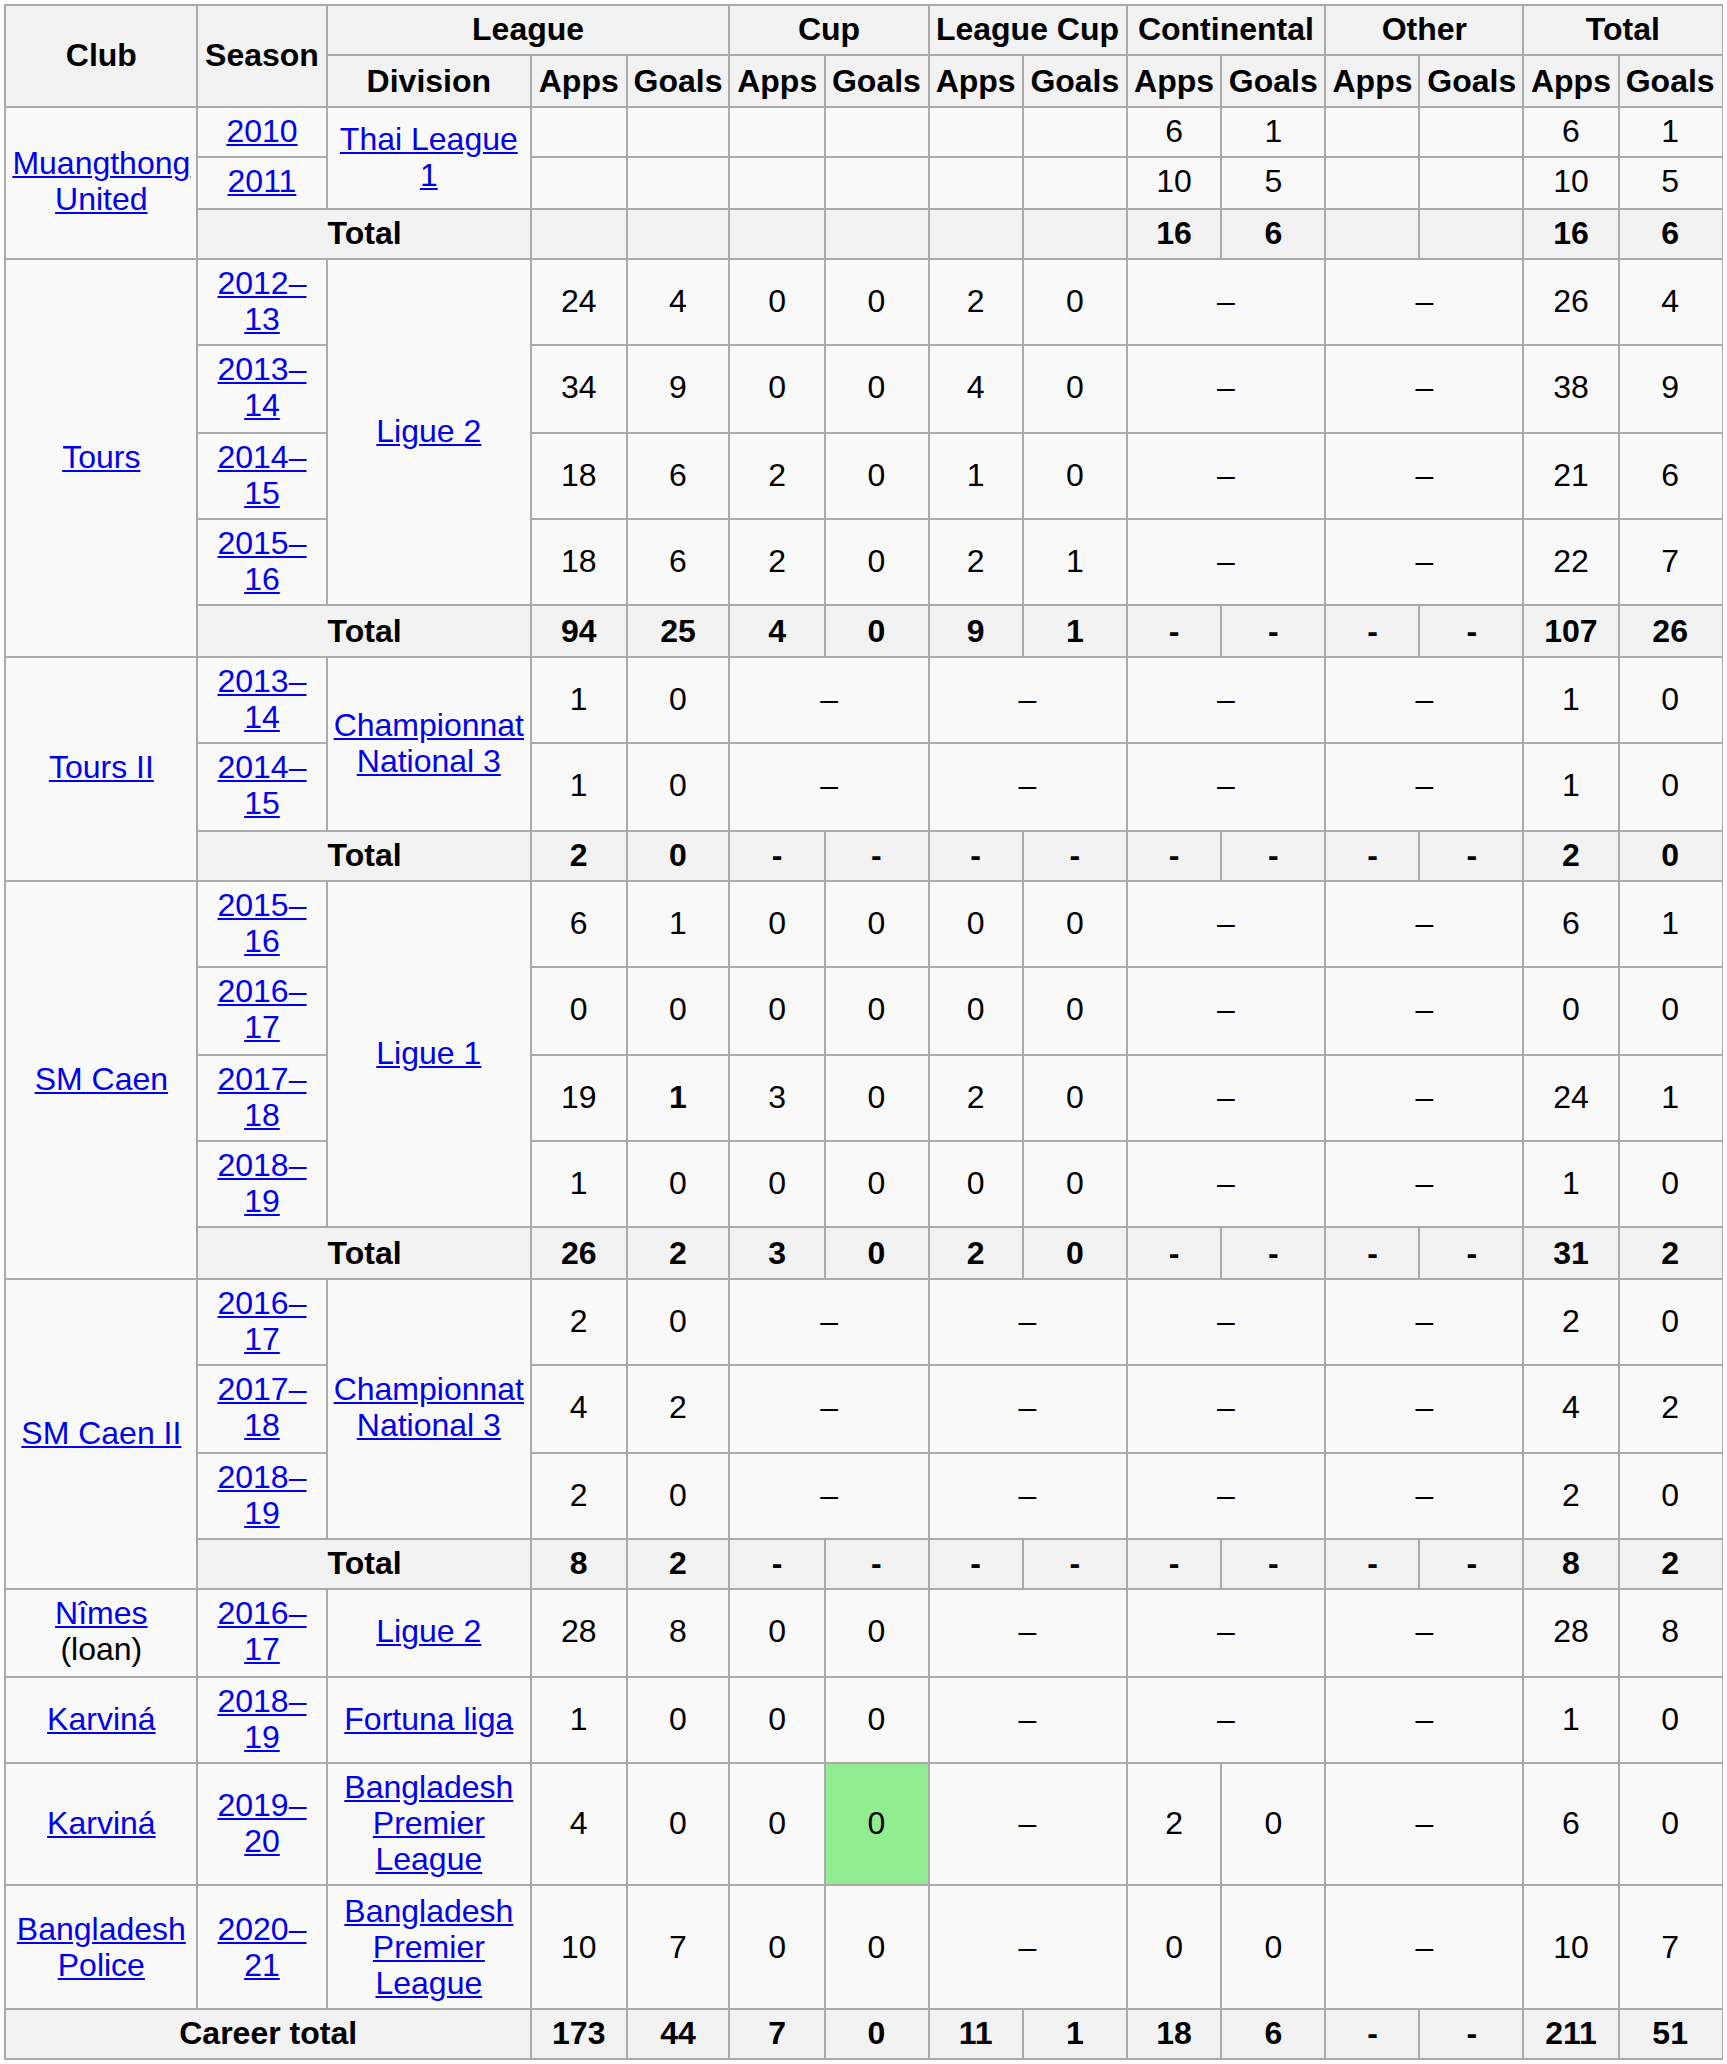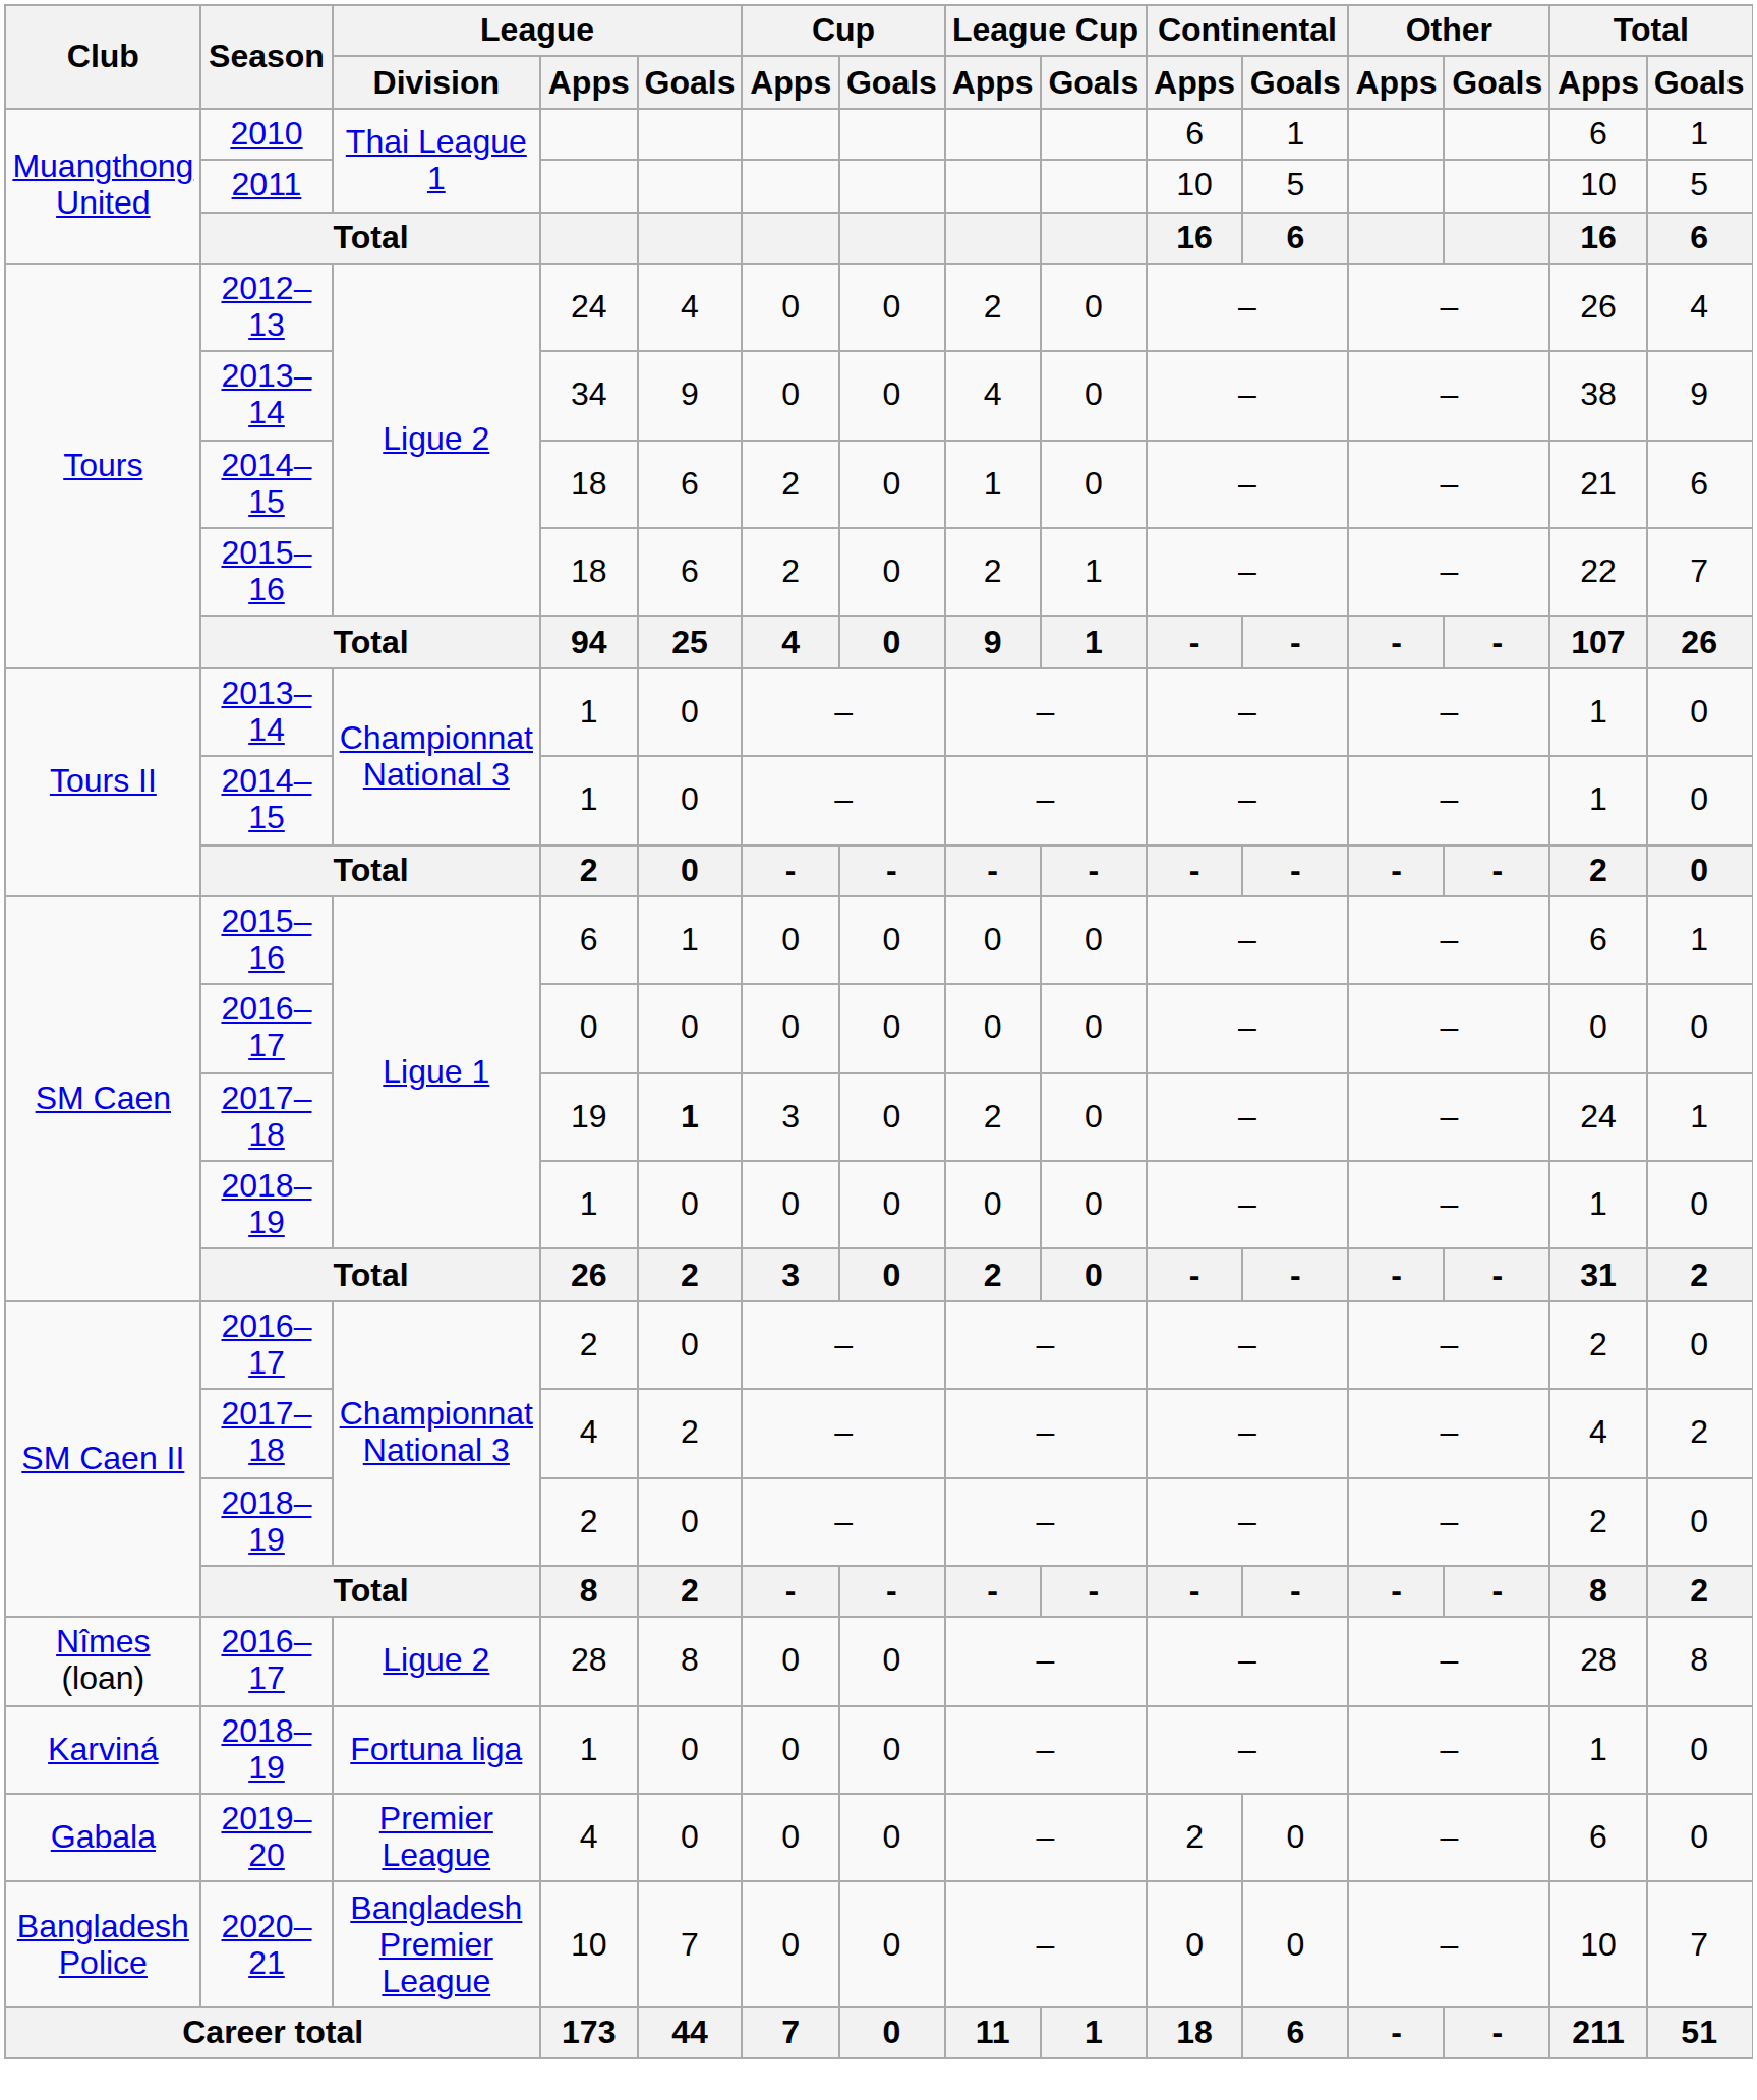 <table class="wikitable" style="text-align:center">
 <tr>
 <th rowspan="2">Club</th>
 <th rowspan="2">Season</th>
 <th colspan="3">League</th>
 <th colspan="2">Cup</th>
 <th colspan="2">League Cup</th>
 <th colspan="2">Continental</th>
 <th colspan="2">Other</th>
 <th colspan="2">Total</th>
 </tr>
 <tr>
 <th>Division</th>
 <th>Apps</th>
 <th>Goals</th>
 <th>Apps</th>
 <th>Goals</th>
 <th>Apps</th>
 <th>Goals</th>
 <th>Apps</th>
 <th>Goals</th>
 <th>Apps</th>
 <th>Goals</th>
 <th>Apps</th>
 <th>Goals</th>
 </tr>
 <tr>
 <td rowspan="3"><a href='#'>Muangthong United</a></td>
 <td><a href='#'>2010</a></td>
 <td rowspan="2"><a href='#'>Thai League 1</a></td>
 <td></td>
 <td></td>
 <td></td>
 <td></td>
 <td></td>
 <td></td>
 <td>6</td>
 <td>1</td>
 <td></td>
 <td></td>
 <td>6</td>
 <td>1</td>
 </tr>
 <tr>
 <td><a href='#'>2011</a></td>
 <td></td>
 <td></td>
 <td></td>
 <td></td>
 <td></td>
 <td></td>
 <td>10</td>
 <td>5</td>
 <td></td>
 <td></td>
 <td>10</td>
 <td>5</td>
 </tr>
 <tr>
 <th colspan="2">Total</th>
 <th></th>
 <th></th>
 <th></th>
 <th></th>
 <th></th>
 <th></th>
 <th>16</th>
 <th>6</th>
 <th></th>
 <th></th>
 <th>16</th>
 <th>6</th>
 </tr>
 <tr>
 <td rowspan="5"><a href='#'>Tours</a></td>
 <td><a href='#'>2012–13</a></td>
 <td rowspan="4"><a href='#'>Ligue 2</a></td>
 <td>24</td>
 <td>4</td>
 <td>0</td>
 <td>0</td>
 <td>2</td>
 <td>0</td>
 <td colspan="2">–</td>
 <td colspan="2">–</td>
 <td>26</td>
 <td>4</td>
 </tr>
 <tr>
 <td><a href='#'>2013–14</a></td>
 <td>34</td>
 <td>9</td>
 <td>0</td>
 <td>0</td>
 <td>4</td>
 <td>0</td>
 <td colspan="2">–</td>
 <td colspan="2">–</td>
 <td>38</td>
 <td>9</td>
 </tr>
 <tr>
 <td><a href='#'>2014–15</a></td>
 <td>18</td>
 <td>6</td>
 <td>2</td>
 <td>0</td>
 <td>1</td>
 <td>0</td>
 <td colspan="2">–</td>
 <td colspan="2">–</td>
 <td>21</td>
 <td>6</td>
 </tr>
 <tr>
 <td><a href='#'>2015–16</a></td>
 <td>18</td>
 <td>6</td>
 <td>2</td>
 <td>0</td>
 <td>2</td>
 <td>1</td>
 <td colspan="2">–</td>
 <td colspan="2">–</td>
 <td>22</td>
 <td>7</td>
 </tr>
 <tr>
 <th colspan="2">Total</th>
 <th>94</th>
 <th>25</th>
 <th>4</th>
 <th>0</th>
 <th>9</th>
 <th>1</th>
 <th>-</th>
 <th>-</th>
 <th>-</th>
 <th>-</th>
 <th>107</th>
 <th>26</th>
 </tr>
 <tr>
 <td rowspan="3"><a href='#'>Tours II</a></td>
 <td><a href='#'>2013–14</a></td>
 <td rowspan="2"><a href='#'>Championnat National 3</a></td>
 <td>1</td>
 <td>0</td>
 <td colspan="2">–</td>
 <td colspan="2">–</td>
 <td colspan="2">–</td>
 <td colspan="2">–</td>
 <td>1</td>
 <td>0</td>
 </tr>
 <tr>
 <td><a href='#'>2014–15</a></td>
 <td>1</td>
 <td>0</td>
 <td colspan="2">–</td>
 <td colspan="2">–</td>
 <td colspan="2">–</td>
 <td colspan="2">–</td>
 <td>1</td>
 <td>0</td>
 </tr>
 <tr>
 <th colspan="2">Total</th>
 <th>2</th>
 <th>0</th>
 <th>-</th>
 <th>-</th>
 <th>-</th>
 <th>-</th>
 <th>-</th>
 <th>-</th>
 <th>-</th>
 <th>-</th>
 <th>2</th>
 <th>0</th>
 </tr>
 <tr>
 <td rowspan="5"><a href='#'>SM Caen</a></td>
 <td><a href='#'>2015–16</a></td>
 <td rowspan="4"><a href='#'>Ligue 1</a></td>
 <td>6</td>
 <td>1</td>
 <td>0</td>
 <td>0</td>
 <td>0</td>
 <td>0</td>
 <td colspan="2">–</td>
 <td colspan="2">–</td>
 <td>6</td>
 <td>1</td>
 </tr>
 <tr>
 <td><a href='#'>2016–17</a></td>
 <td>0</td>
 <td>0</td>
 <td>0</td>
 <td>0</td>
 <td>0</td>
 <td>0</td>
 <td colspan="2">–</td>
 <td colspan="2">–</td>
 <td>0</td>
 <td>0</td>
 </tr>
 <tr>
 <td><a href='#'>2017–18</a></td>
 <td>19</td>
 <td><strong>1</strong></td>
 <td>3</td>
 <td>0</td>
 <td>2</td>
 <td>0</td>
 <td colspan="2">–</td>
 <td colspan="2">–</td>
 <td>24</td>
 <td>1</td>
 </tr>
 <tr>
 <td><a href='#'>2018–19</a></td>
 <td>1</td>
 <td>0</td>
 <td>0</td>
 <td>0</td>
 <td>0</td>
 <td>0</td>
 <td colspan="2">–</td>
 <td colspan="2">–</td>
 <td>1</td>
 <td>0</td>
 </tr>
 <tr>
 <th colspan="2">Total</th>
 <th>26</th>
 <th>2</th>
 <th>3</th>
 <th>0</th>
 <th>2</th>
 <th>0</th>
 <th>-</th>
 <th>-</th>
 <th>-</th>
 <th>-</th>
 <th>31</th>
 <th>2</th>
 </tr>
 <tr>
 <td rowspan="4"><a href='#'>SM Caen II</a></td>
 <td><a href='#'>2016–17</a></td>
 <td rowspan="3"><a href='#'>Championnat National 3</a></td>
 <td>2</td>
 <td>0</td>
 <td colspan="2">–</td>
 <td colspan="2">–</td>
 <td colspan="2">–</td>
 <td colspan="2">–</td>
 <td>2</td>
 <td>0</td>
 </tr>
 <tr>
 <td><a href='#'>2017–18</a></td>
 <td>4</td>
 <td>2</td>
 <td colspan="2">–</td>
 <td colspan="2">–</td>
 <td colspan="2">–</td>
 <td colspan="2">–</td>
 <td>4</td>
 <td>2</td>
 </tr>
 <tr>
 <td><a href='#'>2018–19</a></td>
 <td>2</td>
 <td>0</td>
 <td colspan="2">–</td>
 <td colspan="2">–</td>
 <td colspan="2">–</td>
 <td colspan="2">–</td>
 <td>2</td>
 <td>0</td>
 </tr>
 <tr>
 <th colspan="2">Total</th>
 <th>8</th>
 <th>2</th>
 <th>-</th>
 <th>-</th>
 <th>-</th>
 <th>-</th>
 <th>-</th>
 <th>-</th>
 <th>-</th>
 <th>-</th>
 <th>8</th>
 <th>2</th>
 </tr>
 <tr>
 <td><a href='#'>Nîmes</a> (loan)</td>
 <td><a href='#'>2016–17</a></td>
 <td><a href='#'>Ligue 2</a></td>
 <td>28</td>
 <td>8</td>
 <td>0</td>
 <td>0</td>
 <td colspan="2">–</td>
 <td colspan="2">–</td>
 <td colspan="2">–</td>
 <td>28</td>
 <td>8</td>
 </tr>
 <tr>
 <td><a href='#'>Karviná</a></td>
 <td><a href='#'>2018–19</a></td>
 <td><a href='#'>Fortuna liga</a></td>
 <td>1</td>
 <td>0</td>
 <td>0</td>
 <td>0</td>
 <td colspan="2">–</td>
 <td colspan="2">–</td>
 <td colspan="2">–</td>
 <td>1</td>
 <td>0</td>
 </tr>
 <tr>
-<td><a href='#'>Karviná</a></td>
+<td><a href='#'>Gabala</a></td>
 <td><a href='#'>2019–20</a></td>
-<td><a href='#'>Bangladesh Premier League</a></td>
+<td><a href='#'>Premier League</a></td>
 <td>4</td>
 <td>0</td>
 <td>0</td>
-<td style="background: lightgreen;">0</td>
+<td>0</td>
 <td colspan="2">–</td>
 <td>2</td>
 <td>0</td>
 <td colspan="2">–</td>
 <td>6</td>
 <td>0</td>
 </tr>
 <tr>
 <td><a href='#'>Bangladesh Police</a></td>
 <td><a href='#'>2020–21</a></td>
 <td><a href='#'>Bangladesh Premier League</a></td>
 <td>10</td>
 <td>7</td>
 <td>0</td>
 <td>0</td>
 <td colspan="2">–</td>
 <td>0</td>
 <td>0</td>
 <td colspan="2">–</td>
 <td>10</td>
 <td>7</td>
 </tr>
 <tr>
 <th colspan="3">Career total</th>
 <th>173</th>
 <th>44</th>
 <th>7</th>
 <th>0</th>
 <th>11</th>
 <th>1</th>
 <th>18</th>
 <th>6</th>
 <th>-</th>
 <th>-</th>
 <th>211</th>
 <th>51</th>
 </tr>
 </table>
